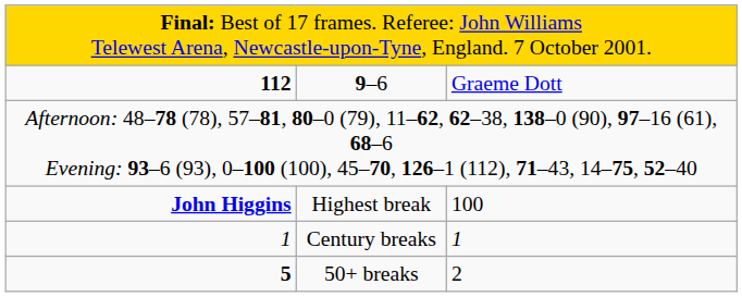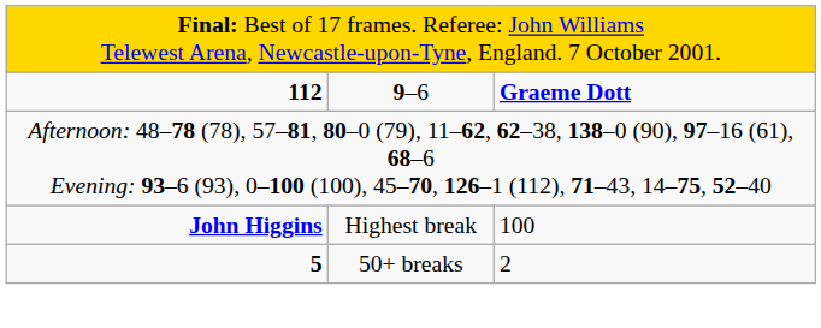 <table class="wikitable" style="font-size: 95%; margin: 1em auto 1em auto;">
 <tr>
 <td colspan="3" align="center" bgcolor="#ffd700"><strong>Final:</strong> Best of 17 frames. Referee: <a href='#'>John Williams</a> <br><a href='#'>Telewest Arena</a>, <a href='#'>Newcastle-upon-Tyne</a>, England. 7 October 2001.</td>
 </tr>
 <tr>
 <td align="right"><strong>112</strong></td>
 <td width="100" align="center"><strong>9</strong>–6</td>
-<td width="200"><a href='#'>Graeme Dott</a> <br></td>
+<td width="200"><strong><a href='#'>Graeme Dott</a> <br></strong></td>
 </tr>
 <tr>
 <td colspan="3" align="center" style="font-size: 100%"><em>Afternoon:</em> 48–<strong>78</strong> (78), 57–<strong>81</strong>, <strong>80</strong>–0 (79), 11–<strong>62</strong>, <strong>62</strong>–38, <strong>138</strong>–0 (90), <strong>97</strong>–16 (61), <strong>68</strong>–6<br><em>Evening:</em> <strong>93</strong>–6 (93), 0–<strong>100</strong> (100), 45–<strong>70</strong>, <strong>126</strong>–1 (112), <strong>71</strong>–43, 14–<strong>75</strong>, <strong>52</strong>–40</td>
 </tr>
 <tr>
 <td width="200" align="right"><strong><a href='#'>John Higgins</a></strong> <br></td>
 <td align="center">Highest break</td>
 <td align="left">100</td>
 </tr>
 <tr>
-<td align="right"><em>1</em></td>
-<td align="center">Century breaks</td>
-<td align="left"><em>1</em></td>
-</tr>
-<tr>
 <td align="right"><strong>5</strong></td>
 <td align="center">50+ breaks</td>
 <td align="left">2</td>
 </tr>
 </table>
